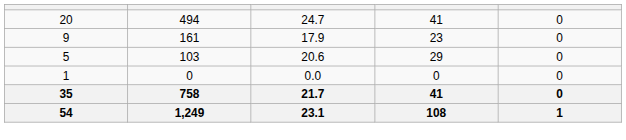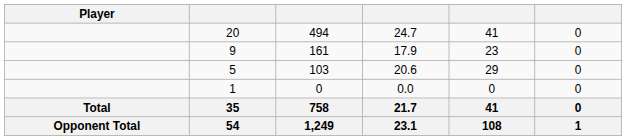 <table class="wikitable sortable" style="text-align:center; width:50%; font-size:95%;">
 <tr>
+<th width="30%">Player</th>
 <th width="14%"></th>
 <th width="14%"></th>
 <th width="14%"></th>
 <th width="14%"></th>
 <th width="14%"></th>
 </tr>
 <tr>
+<td align=left></td>
 <td>20</td>
 <td>494</td>
 <td>24.7</td>
 <td>41</td>
 <td>0</td>
 </tr>
 <tr>
+<td align=left></td>
 <td>9</td>
 <td>161</td>
 <td>17.9</td>
 <td>23</td>
 <td>0</td>
 </tr>
 <tr>
+<td align=left></td>
 <td>5</td>
 <td>103</td>
 <td>20.6</td>
 <td>29</td>
 <td>0</td>
 </tr>
 <tr>
+<td align=left></td>
 <td>1</td>
 <td>0</td>
 <td>0.0</td>
 <td>0</td>
 <td>0</td>
 </tr>
 <tr>
+<th>Total</th>
 <th>35</th>
 <th>758</th>
 <th>21.7</th>
 <th>41</th>
 <th>0</th>
 </tr>
 <tr>
+<th>Opponent Total</th>
 <th>54</th>
 <th>1,249</th>
 <th>23.1</th>
 <th>108</th>
 <th>1</th>
 </tr>
 </table>
